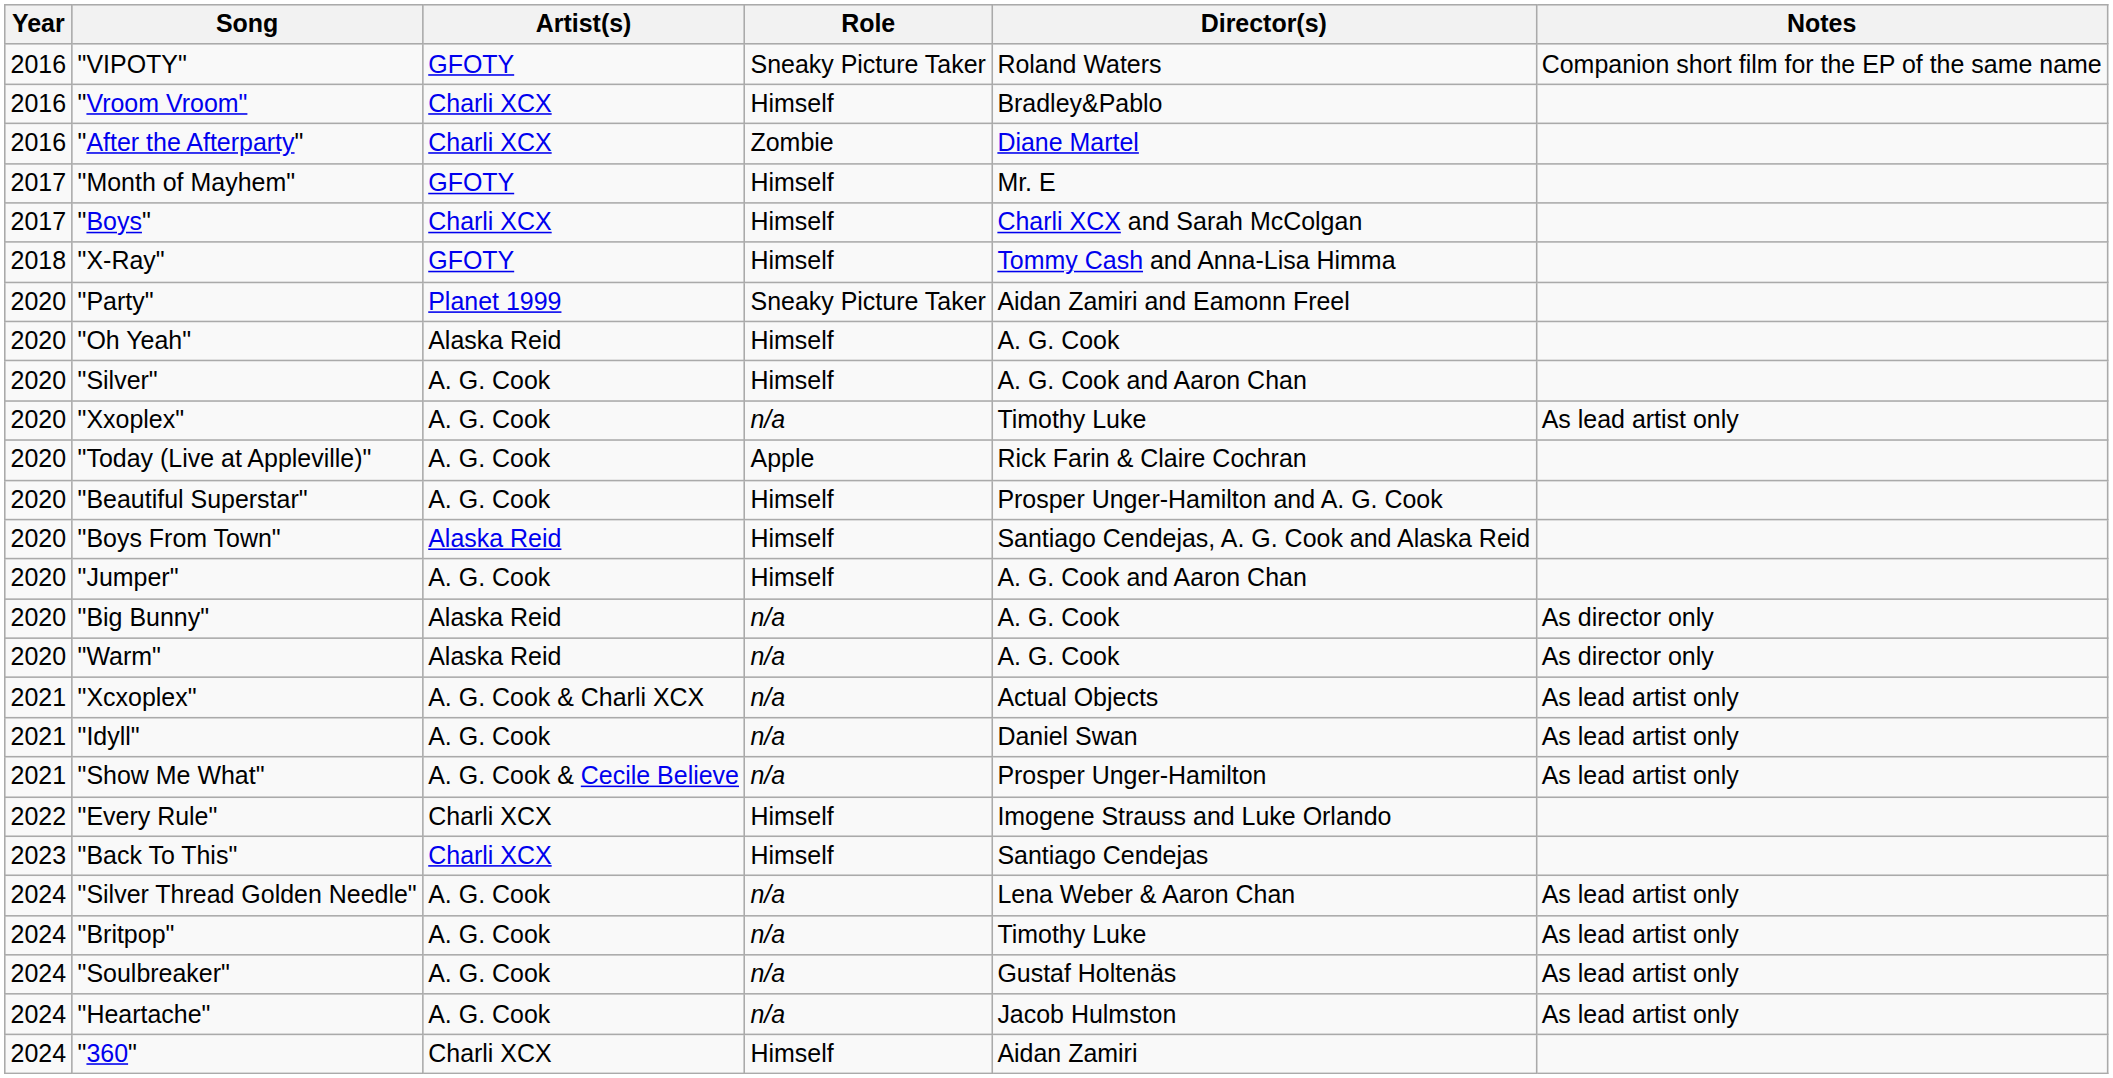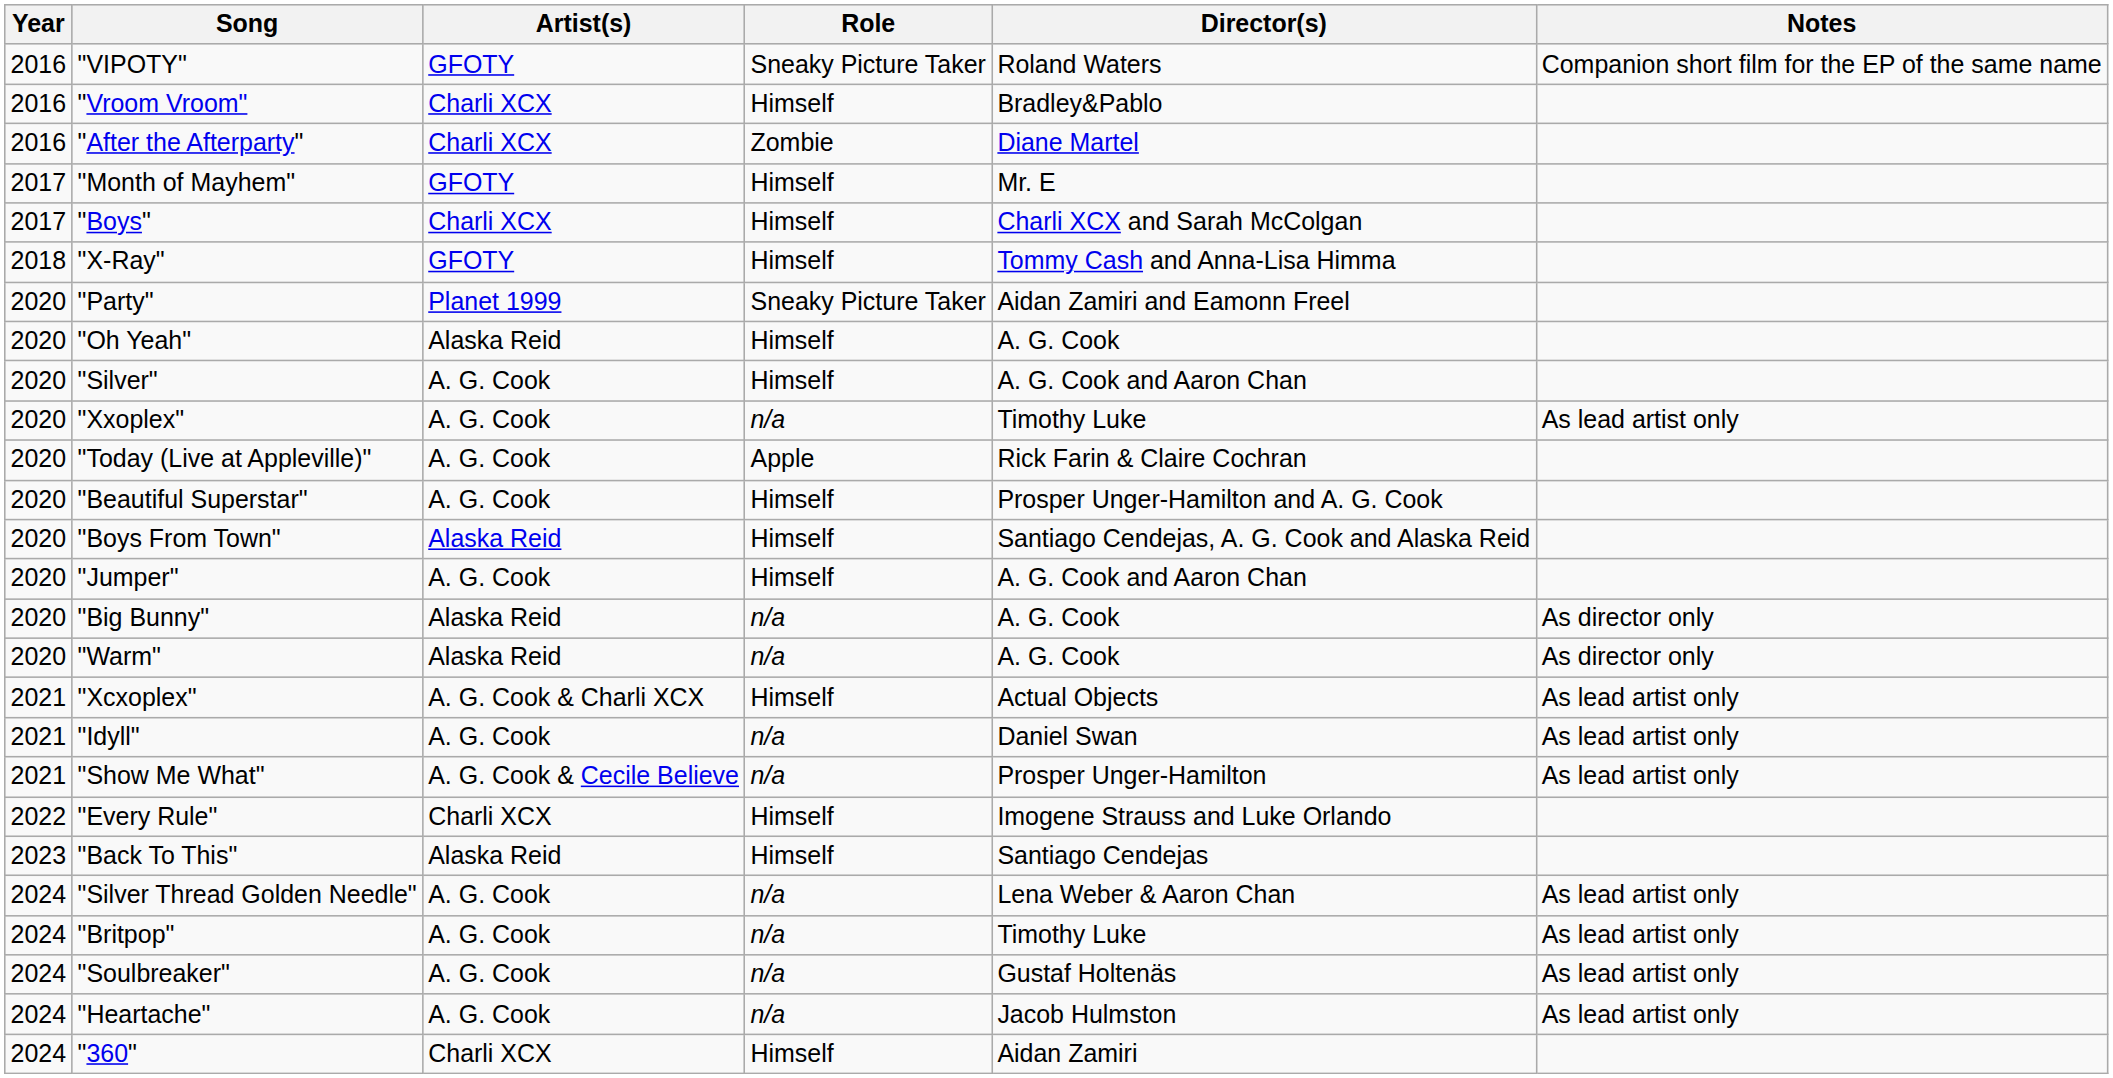 <table class="wikitable sortable">
 <tr>
 <th>Year</th>
 <th>Song</th>
 <th>Artist(s)</th>
 <th>Role</th>
 <th>Director(s)</th>
 <th>Notes</th>
 </tr>
 <tr>
 <td>2016</td>
 <td>"VIPOTY"</td>
 <td><a href='#'>GFOTY</a></td>
 <td>Sneaky Picture Taker</td>
 <td>Roland Waters</td>
 <td>Companion short film for the EP of the same name</td>
 </tr>
 <tr>
 <td>2016</td>
 <td>"<a href='#'>Vroom Vroom"</a></td>
 <td><a href='#'>Charli XCX</a></td>
 <td>Himself</td>
 <td>Bradley&Pablo</td>
 <td></td>
 </tr>
 <tr>
 <td>2016</td>
 <td>"<a href='#'>After the Afterparty</a>"</td>
 <td><a href='#'>Charli XCX</a></td>
 <td>Zombie</td>
 <td><a href='#'>Diane Martel</a></td>
 <td></td>
 </tr>
 <tr>
 <td>2017</td>
 <td>"Month of Mayhem"</td>
 <td><a href='#'>GFOTY</a></td>
 <td>Himself</td>
 <td>Mr. E</td>
 <td></td>
 </tr>
 <tr>
 <td>2017</td>
 <td>"<a href='#'>Boys</a>"</td>
 <td><a href='#'>Charli XCX</a></td>
 <td>Himself</td>
 <td><a href='#'>Charli XCX</a> and Sarah McColgan</td>
 <td></td>
 </tr>
 <tr>
 <td>2018</td>
 <td>"X-Ray"</td>
 <td><a href='#'>GFOTY</a></td>
 <td>Himself</td>
 <td><a href='#'>Tommy Cash</a> and Anna-Lisa Himma</td>
 <td></td>
 </tr>
 <tr>
 <td>2020</td>
 <td>"Party"</td>
 <td><a href='#'>Planet 1999</a></td>
 <td>Sneaky Picture Taker</td>
 <td>Aidan Zamiri and Eamonn Freel</td>
 <td></td>
 </tr>
 <tr>
 <td>2020</td>
 <td>"Oh Yeah"</td>
 <td>Alaska Reid</td>
 <td>Himself</td>
 <td>A. G. Cook</td>
 <td></td>
 </tr>
 <tr>
 <td>2020</td>
 <td>"Silver"</td>
 <td>A. G. Cook</td>
 <td>Himself</td>
 <td>A. G. Cook and Aaron Chan</td>
 <td></td>
 </tr>
 <tr>
 <td>2020</td>
 <td>"Xxoplex"</td>
 <td>A. G. Cook</td>
 <td><em>n/a</em></td>
 <td>Timothy Luke</td>
 <td>As lead artist only</td>
 </tr>
 <tr>
 <td>2020</td>
 <td>"Today (Live at Appleville)"</td>
 <td>A. G. Cook</td>
 <td>Apple</td>
 <td>Rick Farin & Claire Cochran</td>
 <td></td>
 </tr>
 <tr>
 <td>2020</td>
 <td>"Beautiful Superstar"</td>
 <td>A. G. Cook</td>
 <td>Himself</td>
 <td>Prosper Unger-Hamilton and A. G. Cook</td>
 <td></td>
 </tr>
 <tr>
 <td>2020</td>
 <td>"Boys From Town"</td>
 <td><a href='#'>Alaska Reid</a></td>
 <td>Himself</td>
 <td>Santiago Cendejas, A. G. Cook and Alaska Reid</td>
 <td></td>
 </tr>
 <tr>
 <td>2020</td>
 <td>"Jumper"</td>
 <td>A. G. Cook</td>
 <td>Himself</td>
 <td>A. G. Cook and Aaron Chan</td>
 <td></td>
 </tr>
 <tr>
 <td>2020</td>
 <td>"Big Bunny"</td>
 <td>Alaska Reid</td>
 <td><em>n/a</em></td>
 <td>A. G. Cook</td>
 <td>As director only</td>
 </tr>
 <tr>
 <td>2020</td>
 <td>"Warm"</td>
 <td>Alaska Reid</td>
 <td><em>n/a</em></td>
 <td>A. G. Cook</td>
 <td>As director only</td>
 </tr>
 <tr>
 <td>2021</td>
 <td>"Xcxoplex"</td>
 <td>A. G. Cook & Charli XCX</td>
-<td><em>n/a</em></td>
+<td>Himself</td>
 <td>Actual Objects</td>
 <td>As lead artist only</td>
 </tr>
 <tr>
 <td>2021</td>
 <td>"Idyll"</td>
 <td>A. G. Cook</td>
 <td><em>n/a</em></td>
 <td>Daniel Swan</td>
 <td>As lead artist only</td>
 </tr>
 <tr>
 <td>2021</td>
 <td>"Show Me What"</td>
 <td>A. G. Cook & <a href='#'>Cecile Believe</a></td>
 <td><em>n/a</em></td>
 <td>Prosper Unger-Hamilton</td>
 <td>As lead artist only</td>
 </tr>
 <tr>
 <td>2022</td>
 <td>"Every Rule"</td>
 <td>Charli XCX</td>
 <td>Himself</td>
 <td>Imogene Strauss and Luke Orlando</td>
 <td></td>
 </tr>
 <tr>
 <td>2023</td>
 <td>"Back To This"</td>
-<td><a href='#'>Charli XCX</a></td>
+<td>Alaska Reid</td>
 <td>Himself</td>
 <td>Santiago Cendejas</td>
 <td></td>
 </tr>
 <tr>
 <td>2024</td>
 <td>"Silver Thread Golden Needle"</td>
 <td>A. G. Cook</td>
 <td><em>n/a</em></td>
 <td>Lena Weber & Aaron Chan</td>
 <td>As lead artist only</td>
 </tr>
 <tr>
 <td>2024</td>
 <td>"Britpop"</td>
 <td>A. G. Cook</td>
 <td><em>n/a</em></td>
 <td>Timothy Luke</td>
 <td>As lead artist only</td>
 </tr>
 <tr>
 <td>2024</td>
 <td>"Soulbreaker"</td>
 <td>A. G. Cook</td>
 <td><em>n/a</em></td>
 <td>Gustaf Holtenäs</td>
 <td>As lead artist only</td>
 </tr>
 <tr>
 <td>2024</td>
 <td>"Heartache"</td>
 <td>A. G. Cook</td>
 <td><em>n/a</em></td>
 <td>Jacob Hulmston</td>
 <td>As lead artist only</td>
 </tr>
 <tr>
 <td>2024</td>
 <td>"<a href='#'>360</a>"</td>
 <td>Charli XCX</td>
 <td>Himself</td>
 <td>Aidan Zamiri</td>
 <td></td>
 </tr>
 </table>
